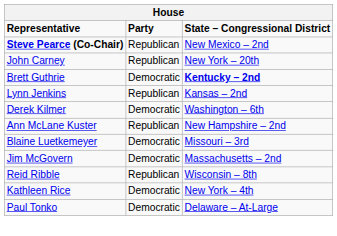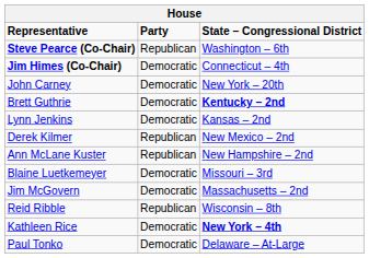 <table class="wikitable">
 <tr>
 <th colspan="3">House</th>
 </tr>
 <tr>
 <td><strong>Representative</strong></td>
 <td><strong>Party</strong></td>
 <td><strong>State – Congressional District</strong></td>
 </tr>
 <tr>
 <td><a href='#'><strong>Steve Pearce</strong></a> <strong>(Co-Chair)</strong></td>
 <td>Republican</td>
-<td><a href='#'>New Mexico – 2nd</a></td>
+<td><a href='#'>Washington – 6th</a></td>
+</tr>
+<tr>
+<td><strong><a href='#'>Jim Himes</a></strong> <strong>(Co-Chair)</strong></td>
+<td>Democratic</td>
+<td><a href='#'>Connecticut – 4th</a></td>
 </tr>
 <tr>
 <td><a href='#'>John Carney</a></td>
-<td>Republican</td>
+<td>Democratic</td>
 <td><a href='#'>New York – 20th</a></td>
 </tr>
 <tr>
 <td><a href='#'>Brett Guthrie</a></td>
 <td>Democratic</td>
 <td><strong><a href='#'>Kentucky – 2nd</a></strong></td>
 </tr>
 <tr>
 <td><a href='#'>Lynn Jenkins</a></td>
-<td>Republican</td>
+<td>Democratic</td>
 <td><a href='#'>Kansas – 2nd</a></td>
 </tr>
 <tr>
 <td><a href='#'>Derek Kilmer</a></td>
-<td>Democratic</td>
-<td><a href='#'>Washington – 6th</a></td>
+<td>Republican</td>
+<td><a href='#'>New Mexico – 2nd</a></td>
 </tr>
 <tr>
 <td><a href='#'>Ann McLane Kuster</a></td>
 <td>Republican</td>
 <td><a href='#'>New Hampshire – 2nd</a></td>
 </tr>
 <tr>
 <td><a href='#'>Blaine Luetkemeyer</a></td>
 <td>Democratic</td>
 <td><a href='#'>Missouri – 3rd</a></td>
 </tr>
 <tr>
 <td><a href='#'>Jim McGovern</a></td>
 <td>Democratic</td>
 <td><a href='#'>Massachusetts – 2nd</a></td>
 </tr>
 <tr>
 <td><a href='#'>Reid Ribble</a></td>
 <td>Republican</td>
 <td><a href='#'>Wisconsin – 8th</a></td>
 </tr>
 <tr>
 <td><a href='#'>Kathleen Rice</a></td>
 <td>Democratic</td>
-<td><a href='#'>New York – 4th</a></td>
+<td><strong><a href='#'>New York – 4th</a></strong></td>
 </tr>
 <tr>
 <td><a href='#'>Paul Tonko</a></td>
 <td>Democratic</td>
 <td><a href='#'>Delaware – At-Large</a></td>
 </tr>
 </table>
